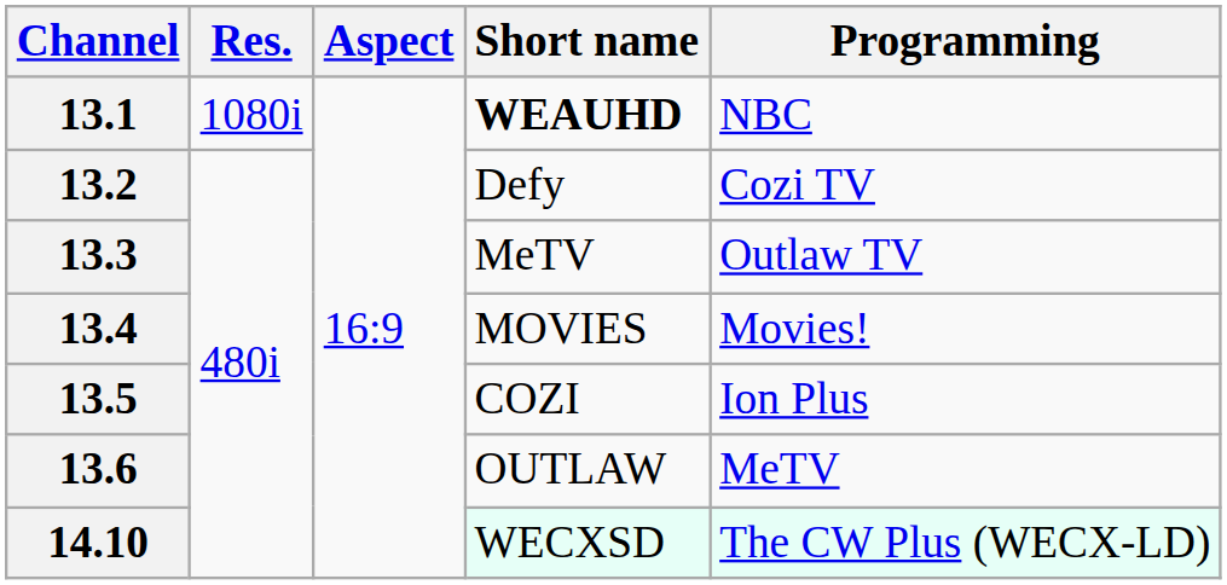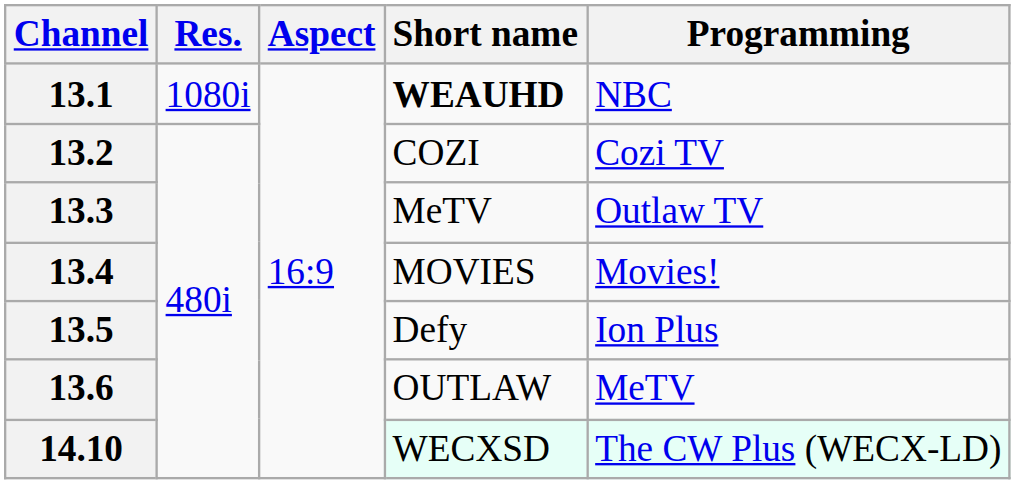 <table class="wikitable">
 <tr>
 <th scope = "col"><a href='#'>Channel</a></th>
 <th scope = "col"><a href='#'>Res.</a></th>
 <th scope = "col"><a href='#'>Aspect</a></th>
 <th scope = "col">Short name</th>
 <th scope = "col">Programming</th>
 </tr>
 <tr>
 <th scope = "row">13.1</th>
 <td><a href='#'>1080i</a></td>
 <td rowspan=7><a href='#'>16:9</a></td>
 <td><strong>WEAUHD</strong></td>
 <td><a href='#'>NBC</a></td>
 </tr>
 <tr>
 <th scope = "row">13.2</th>
 <td rowspan=6><a href='#'>480i</a></td>
-<td>Defy</td>
+<td>COZI</td>
 <td><a href='#'>Cozi TV</a></td>
 </tr>
 <tr>
 <th scope = "row">13.3</th>
 <td>MeTV</td>
 <td><a href='#'>Outlaw TV</a></td>
 </tr>
 <tr>
 <th scope = "row">13.4</th>
 <td>MOVIES</td>
 <td><a href='#'>Movies!</a></td>
 </tr>
 <tr>
 <th scope = "row">13.5</th>
-<td>COZI</td>
+<td>Defy</td>
 <td><a href='#'>Ion Plus</a></td>
 </tr>
 <tr>
 <th scope = "row">13.6</th>
 <td>OUTLAW</td>
 <td><a href='#'>MeTV</a></td>
 </tr>
 <tr>
 <th scope = "row">14.10</th>
 <td style="background-color: #E6FFF7;">WECXSD</td>
 <td style="background-color: #E6FFF7;"><a href='#'>The CW Plus</a> (WECX-LD)</td>
 </tr>
 </table>
